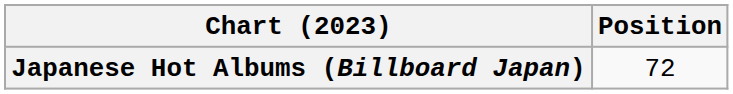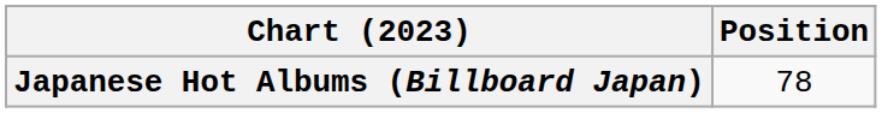 <table class="wikitable plainrowheaders" style="text-align:center">
 <tr>
 <th scope="col">Chart (2023)</th>
 <th scope="col">Position</th>
 </tr>
 <tr>
 <th scope="row">Japanese Hot Albums (<em>Billboard Japan</em>)</th>
-<td>72</td>
+<td>78</td>
 </tr>
 </table>
